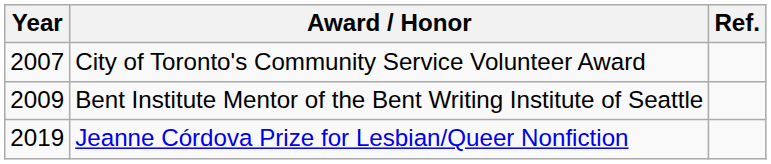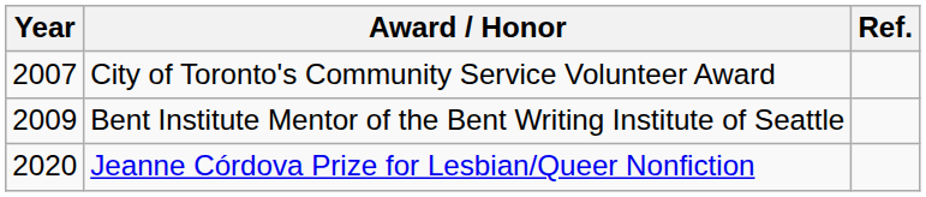 <table class="wikitable">
 <tr>
 <th>Year</th>
 <th>Award / Honor</th>
 <th>Ref.</th>
 </tr>
 <tr>
 <td>2007</td>
 <td>City of Toronto's Community Service Volunteer Award</td>
 <td></td>
 </tr>
 <tr>
 <td>2009</td>
 <td>Bent Institute Mentor of the Bent Writing Institute of Seattle</td>
 <td></td>
 </tr>
 <tr>
-<td>2019</td>
+<td>2020</td>
 <td><a href='#'>Jeanne Córdova Prize for Lesbian/Queer Nonfiction</a></td>
 <td></td>
 </tr>
 </table>
